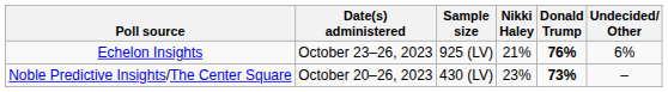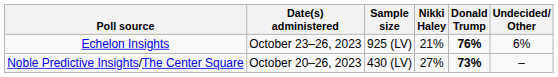 <table class="wikitable mw-datatable" style="font-size:90%;text-align:center;">
 <tr valign="bottom" style="font-size:90%;">
 <th>Poll source</th>
 <th>Date(s)<br>administered</th>
 <th>Sample<br>size</th>
 <th>Nikki<br>Haley</th>
 <th>Donald<br>Trump</th>
 <th>Undecided/<br>Other</th>
 </tr>
 <tr>
 <td><a href='#'>Echelon Insights</a></td>
 <td>October 23–26, 2023</td>
 <td>925 (LV)</td>
 <td>21%</td>
 <td><strong>76%</strong></td>
 <td>6%</td>
 </tr>
 <tr>
 <td><a href='#'>Noble Predictive Insights</a>/<a href='#'>The Center Square</a></td>
 <td>October 20–26, 2023</td>
 <td>430 (LV)</td>
-<td>23%</td>
+<td>27%</td>
 <td><strong>73%</strong></td>
 <td>–</td>
 </tr>
 </table>
